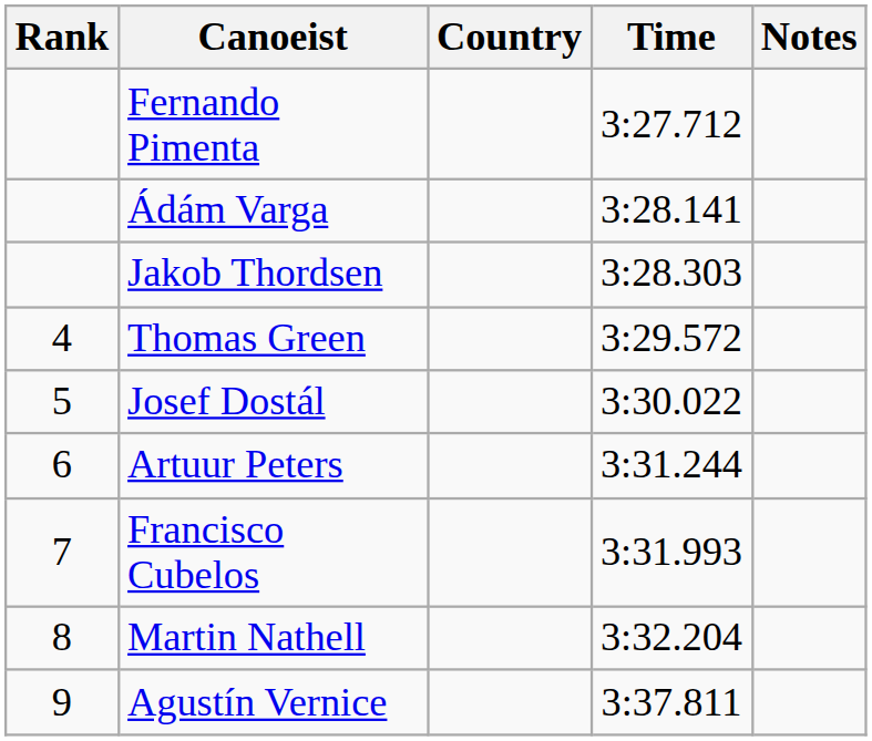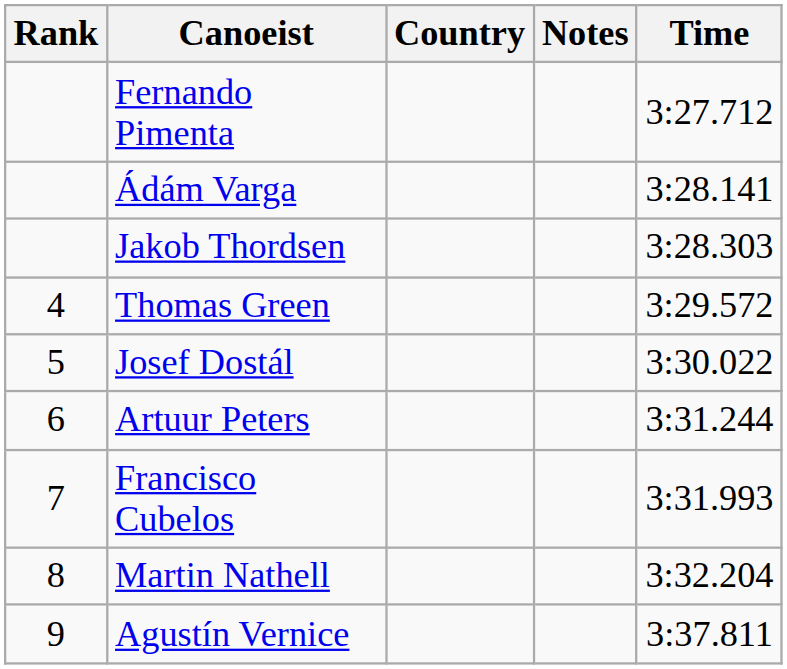 <table class="wikitable" style="text-align:center;width: 55%">
 <tr>
 <th>Rank</th>
 <th>Canoeist</th>
 <th>Country</th>
+<th>Notes</th>
 <th>Time</th>
-<th>Notes</th>
 </tr>
 <tr>
 <td></td>
 <td align="left"><a href='#'>Fernando Pimenta</a></td>
 <td align="left"></td>
+<td></td>
 <td>3:27.712</td>
-<td></td>
 </tr>
 <tr>
 <td></td>
 <td align="left"><a href='#'>Ádám Varga</a></td>
 <td align="left"></td>
+<td></td>
 <td>3:28.141</td>
-<td></td>
 </tr>
 <tr>
 <td></td>
 <td align="left"><a href='#'>Jakob Thordsen</a></td>
 <td align="left"></td>
+<td></td>
 <td>3:28.303</td>
-<td></td>
 </tr>
 <tr>
 <td>4</td>
 <td align="left"><a href='#'>Thomas Green</a></td>
 <td align="left"></td>
+<td></td>
 <td>3:29.572</td>
-<td></td>
 </tr>
 <tr>
 <td>5</td>
 <td align="left"><a href='#'>Josef Dostál</a></td>
 <td align="left"></td>
+<td></td>
 <td>3:30.022</td>
-<td></td>
 </tr>
 <tr>
 <td>6</td>
 <td align="left"><a href='#'>Artuur Peters</a></td>
 <td align="left"></td>
+<td></td>
 <td>3:31.244</td>
-<td></td>
 </tr>
 <tr>
 <td>7</td>
 <td align="left"><a href='#'>Francisco Cubelos</a></td>
 <td align="left"></td>
+<td></td>
 <td>3:31.993</td>
-<td></td>
 </tr>
 <tr>
 <td>8</td>
 <td align="left"><a href='#'>Martin Nathell</a></td>
 <td align="left"></td>
+<td></td>
 <td>3:32.204</td>
-<td></td>
 </tr>
 <tr>
 <td>9</td>
 <td align="left"><a href='#'>Agustín Vernice</a></td>
 <td align="left"></td>
+<td></td>
 <td>3:37.811</td>
-<td></td>
 </tr>
 </table>
